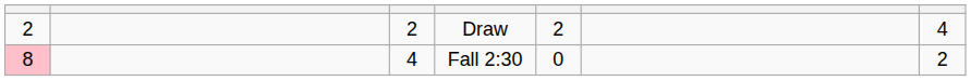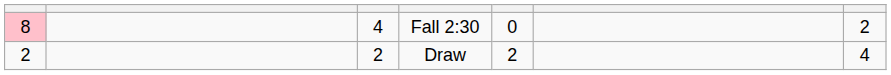 <table class="wikitable" style="text-align: center;">
 <tr>
 <th width=30></th>
 <th width=270></th>
 <th width=30></th>
 <th width=75></th>
 <th width=30></th>
 <th width=270></th>
 <th width=30></th>
 </tr>
 <tr>
+<td bgcolor=pink>8</td>
+<td align=left></td>
+<td>4</td>
+<td>Fall 2:30</td>
+<td>0</td>
+<td align=left><strong></strong></td>
+<td>2</td>
+</tr>
+<tr>
 <td>2</td>
 <td align=left></td>
 <td>2</td>
 <td>Draw</td>
 <td>2</td>
 <td align=left></td>
 <td>4</td>
 </tr>
-<tr>
-<td bgcolor=pink>8</td>
-<td align=left></td>
-<td>4</td>
-<td>Fall 2:30</td>
-<td>0</td>
-<td align=left><strong></strong></td>
-<td>2</td>
-</tr>
 </table>
